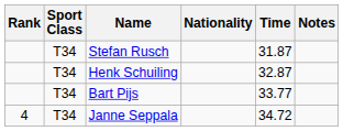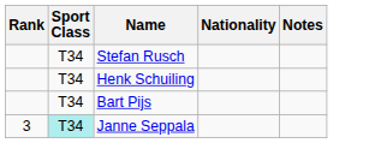 <table class="wikitable sortable" style="text-align:center">
 <tr>
 <th>Rank</th>
 <th>Sport<br>Class</th>
 <th>Name</th>
 <th>Nationality</th>
-<th>Time</th>
 <th>Notes</th>
 </tr>
 <tr>
 <td></td>
 <td>T34</td>
 <td align=left><a href='#'>Stefan Rusch</a></td>
 <td align=left></td>
-<td>31.87</td>
 <td></td>
 </tr>
 <tr>
 <td></td>
 <td>T34</td>
 <td align=left><a href='#'>Henk Schuiling</a></td>
 <td align=left></td>
-<td>32.87</td>
 <td></td>
 </tr>
 <tr>
 <td></td>
 <td>T34</td>
 <td align=left><a href='#'>Bart Pijs</a></td>
 <td align=left></td>
-<td>33.77</td>
 <td></td>
 </tr>
 <tr>
-<td>4</td>
-<td>T34</td>
+<td>3</td>
+<td style="background: paleturquoise;">T34</td>
 <td align=left><a href='#'>Janne Seppala</a></td>
 <td align=left></td>
-<td>34.72</td>
 <td></td>
 </tr>
 </table>
